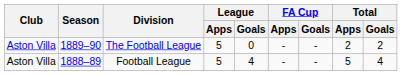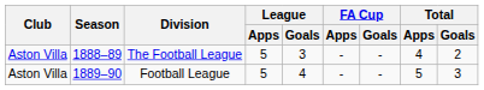 <table class="wikitable" style="text-align:center;">
 <tr>
 <th rowspan="2">Club</th>
 <th rowspan="2">Season</th>
 <th rowspan="2">Division</th>
 <th colspan="2">League</th>
 <th colspan="2"><a href='#'>FA Cup</a></th>
 <th colspan="2">Total</th>
 </tr>
 <tr>
 <th>Apps</th>
 <th>Goals</th>
 <th>Apps</th>
 <th>Goals</th>
 <th>Apps</th>
 <th>Goals</th>
 </tr>
 <tr>
 <td><a href='#'>Aston Villa</a></td>
-<td><a href='#'>1889–90</a></td>
+<td><a href='#'>1888–89</a></td>
 <td><a href='#'>The Football League</a></td>
 <td>5</td>
-<td>0</td>
+<td>3</td>
 <td>-</td>
 <td>-</td>
-<td>2</td>
+<td>4</td>
 <td>2</td>
 </tr>
 <tr>
 <td>Aston Villa</td>
-<td><a href='#'>1888–89</a></td>
+<td><a href='#'>1889–90</a></td>
 <td>Football League</td>
 <td>5</td>
 <td>4</td>
 <td>-</td>
 <td>-</td>
 <td>5</td>
-<td>4</td>
+<td>3</td>
 </tr>
 </table>
